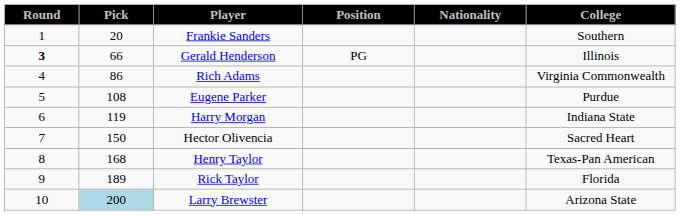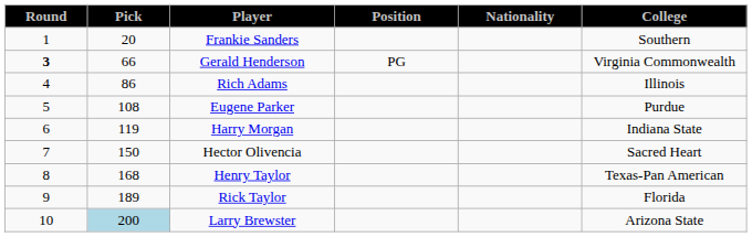 <table class="wikitable sortable sortable">
 <tr>
 <th style="background:#000000; color:#c0c0c0" width="10%">Round</th>
 <th style="background:#000000; color:#c0c0c0" width="10%">Pick</th>
 <th style="background:#000000; color:#c0c0c0" width="20%">Player</th>
 <th style="background:#000000; color:#c0c0c0" width="15%">Position</th>
 <th style="background:#000000; color:#c0c0c0" width="15%">Nationality</th>
 <th style="background:#000000; color:#c0c0c0" width="20%">College</th>
 </tr>
 <tr style="text-align: center">
 <td>1</td>
 <td>20</td>
 <td><a href='#'>Frankie Sanders</a></td>
 <td></td>
 <td></td>
 <td>Southern</td>
 </tr>
 <tr style="text-align: center">
 <td><strong>3</strong></td>
 <td>66</td>
 <td><a href='#'>Gerald Henderson</a></td>
 <td>PG</td>
 <td></td>
-<td>Illinois</td>
+<td>Virginia Commonwealth</td>
 </tr>
 <tr style="text-align: center">
 <td>4</td>
 <td>86</td>
 <td><a href='#'>Rich Adams</a></td>
 <td></td>
 <td></td>
-<td>Virginia Commonwealth</td>
+<td>Illinois</td>
 </tr>
 <tr style="text-align: center">
 <td>5</td>
 <td>108</td>
 <td><a href='#'>Eugene Parker</a></td>
 <td></td>
 <td></td>
 <td>Purdue</td>
 </tr>
 <tr style="text-align: center">
 <td>6</td>
 <td>119</td>
 <td><a href='#'>Harry Morgan</a></td>
 <td></td>
 <td></td>
 <td>Indiana State</td>
 </tr>
 <tr style="text-align: center">
 <td>7</td>
 <td>150</td>
 <td>Hector Olivencia</td>
 <td></td>
 <td></td>
 <td>Sacred Heart</td>
 </tr>
 <tr style="text-align: center">
 <td>8</td>
 <td>168</td>
 <td><a href='#'>Henry Taylor</a></td>
 <td></td>
 <td></td>
 <td>Texas-Pan American</td>
 </tr>
 <tr style="text-align: center">
 <td>9</td>
 <td>189</td>
 <td><a href='#'>Rick Taylor</a></td>
 <td></td>
 <td></td>
 <td>Florida</td>
 </tr>
 <tr style="text-align: center">
 <td>10</td>
 <td style="background: lightblue;">200</td>
 <td><a href='#'>Larry Brewster</a></td>
 <td></td>
 <td></td>
 <td>Arizona State</td>
 </tr>
 </table>
